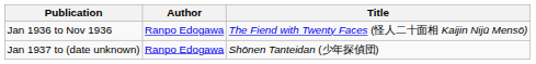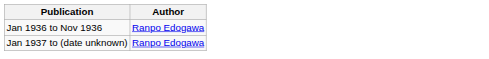 <table class="wikitable">
 <tr>
 <th>Publication</th>
 <th>Author</th>
-<th>Title</th>
 </tr>
 <tr>
 <td>Jan 1936 to Nov 1936</td>
 <td><a href='#'>Ranpo Edogawa</a></td>
-<td><em><a href='#'>The Fiend with Twenty Faces</a></em> (怪人二十面相 <em>Kaijin Nijū Mensō)</em></td>
 </tr>
 <tr>
 <td>Jan 1937 to (date unknown)</td>
 <td><a href='#'>Ranpo Edogawa</a></td>
-<td><em>Shōnen Tanteidan</em> (少年探偵団)</td>
 </tr>
 </table>
